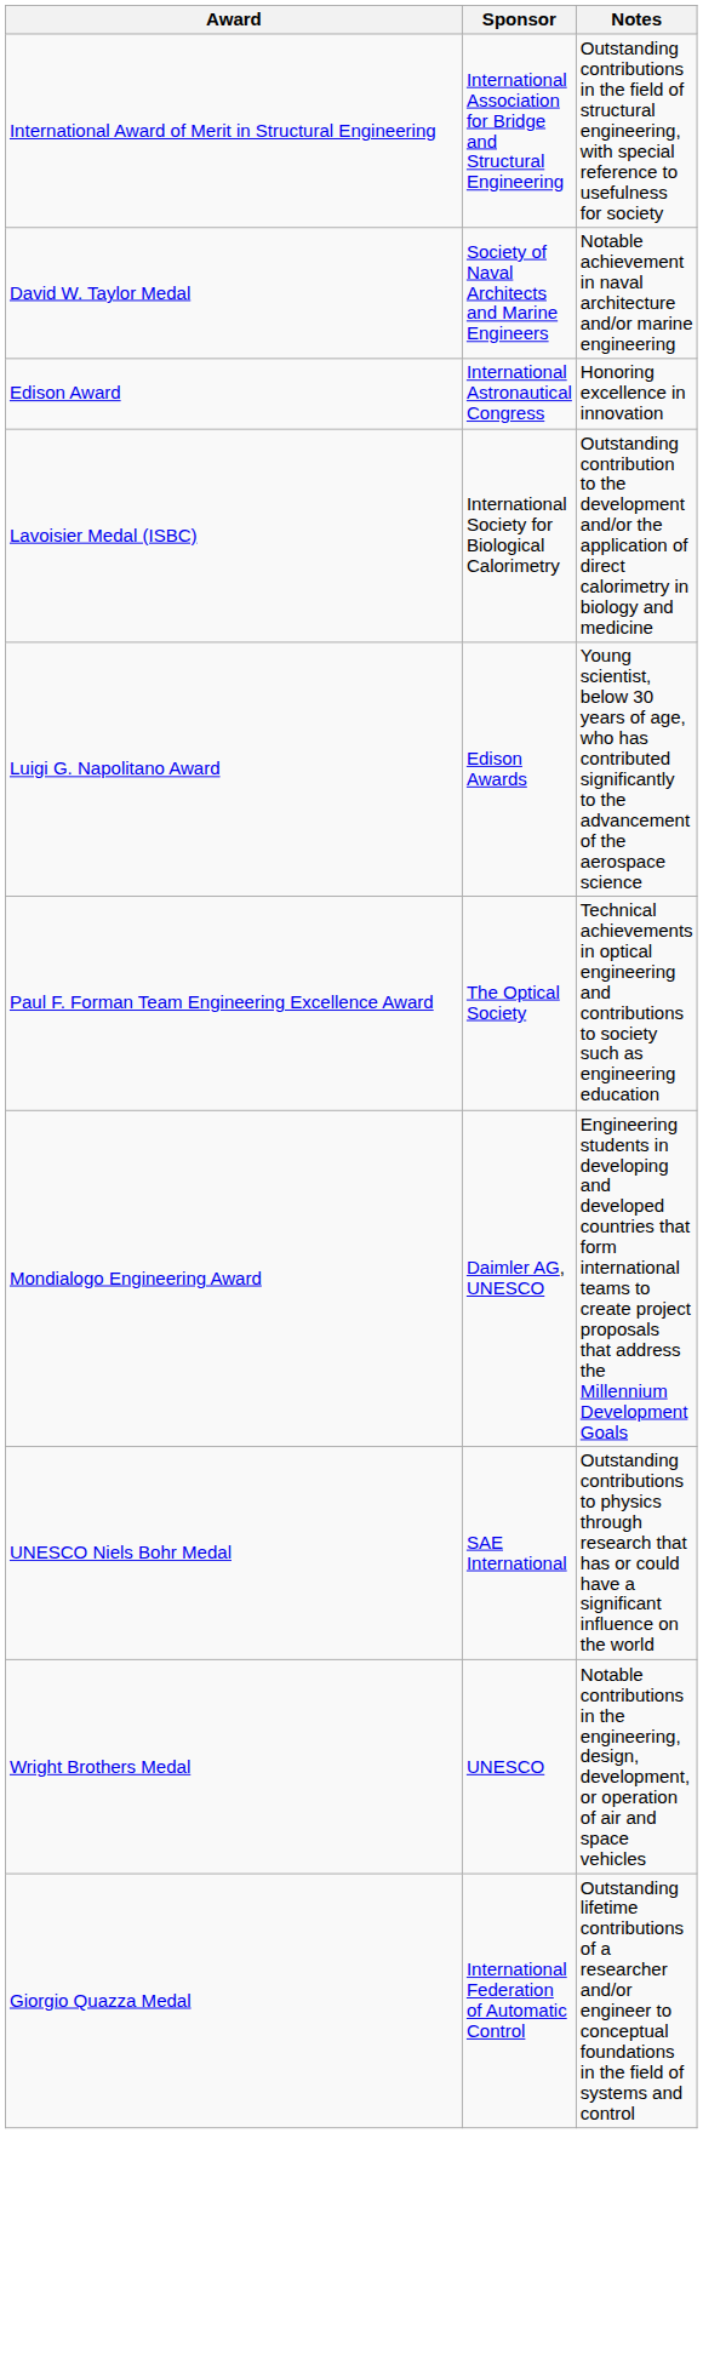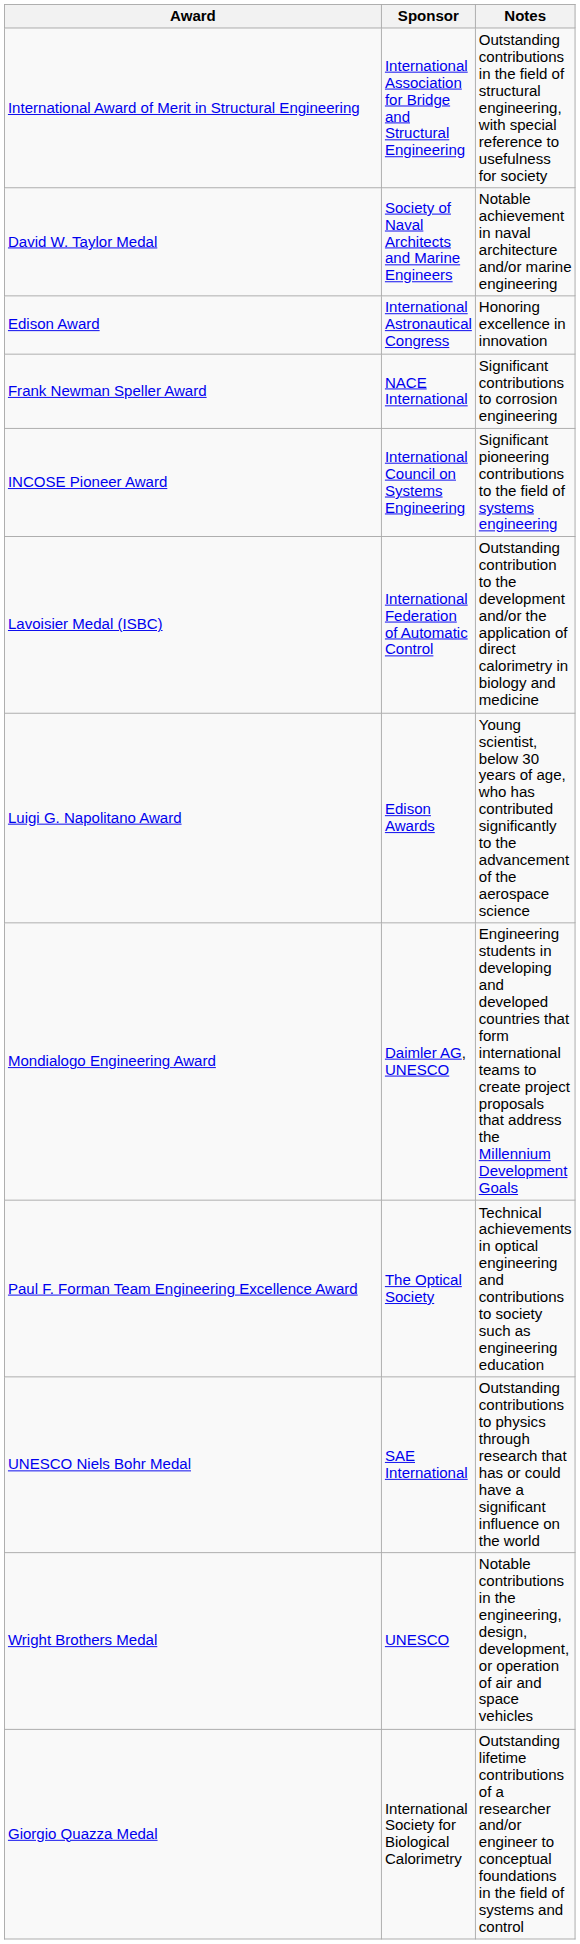 <table Class="wikitable sortable">
 <tr>
 <th style="width:25em;">Award</th>
 <th>Sponsor</th>
 <th>Notes</th>
 </tr>
 <tr>
 <td><a href='#'>International Award of Merit in Structural Engineering</a></td>
 <td><a href='#'>International Association for Bridge and Structural Engineering</a></td>
 <td>Outstanding contributions in the field of structural engineering, with special reference to usefulness for society</td>
 </tr>
 <tr>
 <td><a href='#'>David W. Taylor Medal</a></td>
 <td><a href='#'>Society of Naval Architects and Marine Engineers</a></td>
 <td>Notable achievement in naval architecture and/or marine engineering</td>
 </tr>
 <tr>
 <td><a href='#'>Edison Award</a></td>
 <td><a href='#'>International Astronautical Congress</a></td>
 <td>Honoring excellence in innovation</td>
 </tr>
 <tr>
+<td><a href='#'>Frank Newman Speller Award</a></td>
+<td><a href='#'>NACE International</a></td>
+<td>Significant contributions to corrosion engineering</td>
+</tr>
+<tr>
+<td><a href='#'>INCOSE Pioneer Award</a></td>
+<td><a href='#'>International Council on Systems Engineering</a></td>
+<td>Significant pioneering contributions to the field of <a href='#'>systems engineering</a></td>
+</tr>
+<tr>
 <td><a href='#'>Lavoisier Medal (ISBC)</a></td>
-<td>International Society for Biological Calorimetry</td>
+<td><a href='#'>International Federation of Automatic Control</a></td>
 <td>Outstanding contribution to the development and/or the application of direct calorimetry in biology and medicine</td>
 </tr>
 <tr>
 <td><a href='#'>Luigi G. Napolitano Award</a></td>
 <td><a href='#'>Edison Awards</a></td>
 <td>Young scientist, below 30 years of age, who has contributed significantly to the advancement of the aerospace science</td>
 </tr>
 <tr>
+<td><a href='#'>Mondialogo Engineering Award</a></td>
+<td><a href='#'>Daimler AG</a>, <a href='#'>UNESCO</a></td>
+<td>Engineering students in developing and developed countries that form international teams to create project proposals that address the <a href='#'>Millennium Development Goals</a></td>
+</tr>
+<tr>
 <td><a href='#'>Paul F. Forman Team Engineering Excellence Award</a></td>
 <td><a href='#'>The Optical Society</a></td>
 <td>Technical achievements in optical engineering and contributions to society such as engineering education</td>
-</tr>
-<tr>
-<td><a href='#'>Mondialogo Engineering Award</a></td>
-<td><a href='#'>Daimler AG</a>, <a href='#'>UNESCO</a></td>
-<td>Engineering students in developing and developed countries that form international teams to create project proposals that address the <a href='#'>Millennium Development Goals</a></td>
 </tr>
 <tr>
 <td><a href='#'>UNESCO Niels Bohr Medal</a></td>
 <td><a href='#'>SAE International </a></td>
 <td>Outstanding contributions to physics through research that has or could have a significant influence on the world</td>
 </tr>
 <tr>
 <td><a href='#'>Wright Brothers Medal</a></td>
 <td><a href='#'>UNESCO</a></td>
 <td>Notable contributions in the engineering, design, development, or operation of air and space vehicles</td>
 </tr>
 <tr>
 <td><a href='#'>Giorgio Quazza Medal</a></td>
-<td><a href='#'>International Federation of Automatic Control</a></td>
+<td>International Society for Biological Calorimetry</td>
 <td>Outstanding lifetime contributions of a researcher and/or engineer to conceptual foundations in the field of systems and control</td>
 </tr>
 </table>
